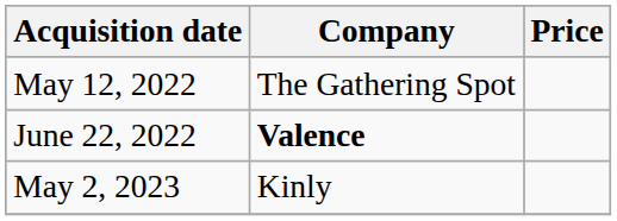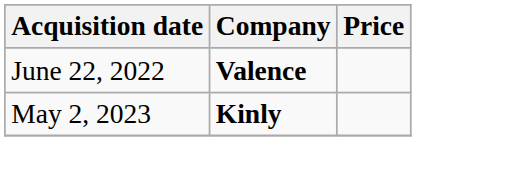 <table class="wikitable sortable">
 <tr>
 <th scope="col">Acquisition date</th>
 <th scope="col">Company</th>
 <th scope="col">Price</th>
-</tr>
-<tr>
-<td>May 12, 2022</td>
-<td scope="row">The Gathering Spot</td>
-<td></td>
 </tr>
 <tr>
 <td>June 22, 2022</td>
 <td scope="row"><strong>Valence</strong></td>
 <td></td>
 </tr>
 <tr>
 <td>May 2, 2023</td>
-<td scope="row">Kinly</td>
+<td scope="row"><strong>Kinly</strong></td>
 <td></td>
 </tr>
 <tr>
 </tr>
 </table>
